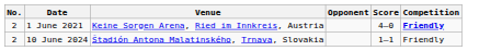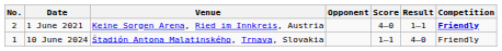 <table class="wikitable sortable">
 <tr>
 <th scope="col">No.</th>
 <th scope="col">Date</th>
 <th scope="col">Venue</th>
 <th scope="col">Opponent</th>
 <th scope="col">Score</th>
+<th scope="col">Result</th>
 <th scope="col">Competition</th>
 </tr>
 <tr>
 <td align="center">2</td>
 <td>1 June 2021</td>
 <td><a href='#'>Keine Sorgen Arena</a>, <a href='#'>Ried im Innkreis</a>, Austria</td>
 <td></td>
 <td align="center">4–0</td>
+<td align="center">1–1</td>
 <td><strong><a href='#'>Friendly</a></strong></td>
 </tr>
 <tr>
-<td align="center">2</td>
+<td align="center">1</td>
 <td>10 June 2024</td>
 <td><a href='#'>Štadión Antona Malatinského</a>, <a href='#'>Trnava</a>, Slovakia</td>
 <td></td>
 <td align="center">1–1</td>
+<td align="center">4–0</td>
 <td>Friendly</td>
 </tr>
 </table>
